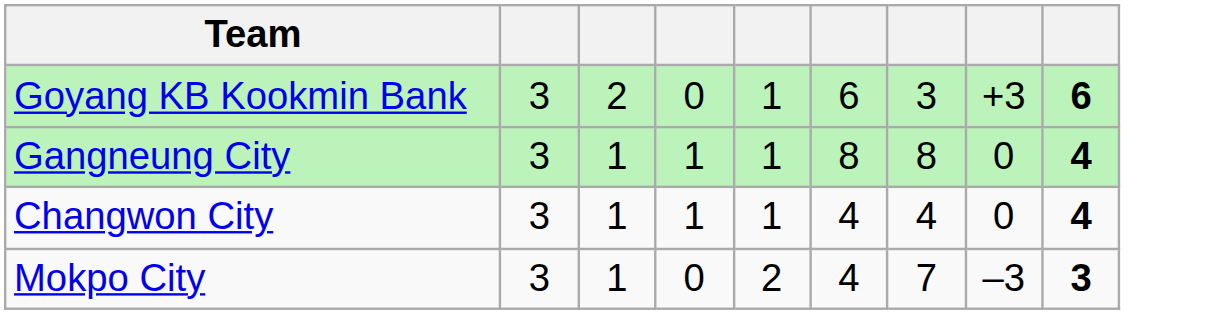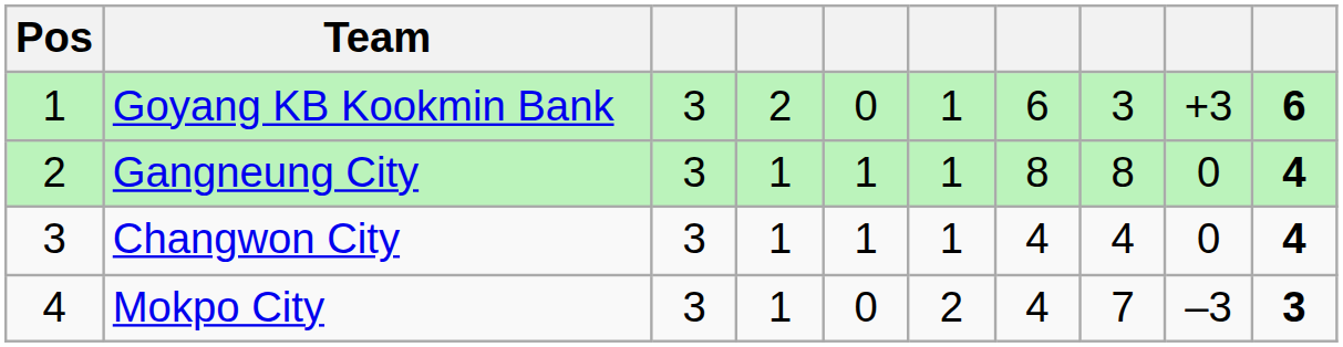 <table class="wikitable" style="text-align:center;">
 <tr>
+<th width=25>Pos</th>
 <th width=200>Team</th>
 <th width=25></th>
 <th width=25></th>
 <th width=25></th>
 <th width=25></th>
 <th width=25></th>
 <th width=25></th>
 <th width=25></th>
 <th width=25></th>
 </tr>
 <tr bgcolor=#bbf3bb>
+<td>1</td>
 <td align=left><a href='#'>Goyang KB Kookmin Bank</a></td>
 <td>3</td>
 <td>2</td>
 <td>0</td>
 <td>1</td>
 <td>6</td>
 <td>3</td>
 <td>+3</td>
 <td><strong>6</strong></td>
 </tr>
 <tr bgcolor=#bbf3bb>
+<td>2</td>
 <td align=left><a href='#'>Gangneung City</a></td>
 <td>3</td>
 <td>1</td>
 <td>1</td>
 <td>1</td>
 <td>8</td>
 <td>8</td>
 <td>0</td>
 <td><strong>4</strong></td>
 </tr>
 <tr>
+<td>3</td>
 <td align=left><a href='#'>Changwon City</a></td>
 <td>3</td>
 <td>1</td>
 <td>1</td>
 <td>1</td>
 <td>4</td>
 <td>4</td>
 <td>0</td>
 <td><strong>4</strong></td>
 </tr>
 <tr>
+<td>4</td>
 <td align=left><a href='#'>Mokpo City</a></td>
 <td>3</td>
 <td>1</td>
 <td>0</td>
 <td>2</td>
 <td>4</td>
 <td>7</td>
 <td>–3</td>
 <td><strong>3</strong></td>
 </tr>
 </table>
